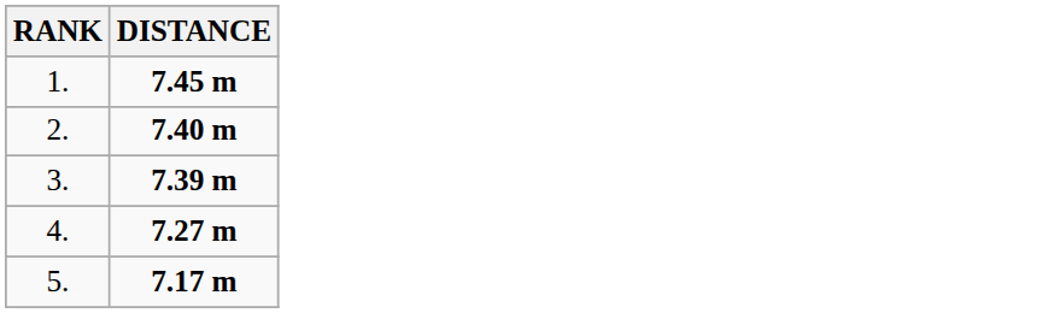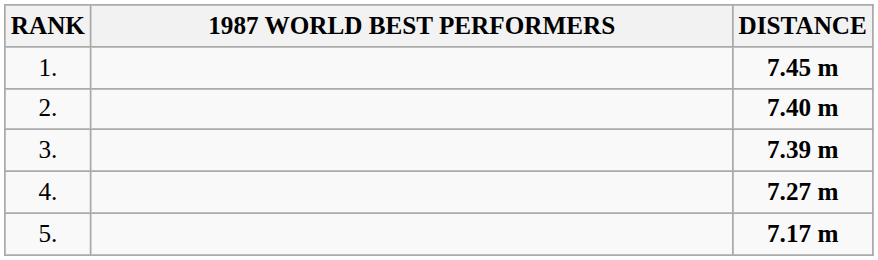 <table class="wikitable" style="border-collapse: collapse; font-size: 90%;">
 <tr>
 <th>RANK</th>
+<th align="center" style="width: 25em">1987 WORLD BEST PERFORMERS</th>
 <th align="center" style="width: 5em">DISTANCE</th>
 </tr>
 <tr>
 <td align="center">1.</td>
+<td></td>
 <td align="center"><strong>7.45 m</strong></td>
 </tr>
 <tr>
 <td align="center">2.</td>
+<td></td>
 <td align="center"><strong>7.40 m</strong></td>
 </tr>
 <tr>
 <td align="center">3.</td>
+<td></td>
 <td align="center"><strong>7.39 m</strong></td>
 </tr>
 <tr>
 <td align="center">4.</td>
+<td></td>
 <td align="center"><strong>7.27 m</strong></td>
 </tr>
 <tr>
 <td align="center">5.</td>
+<td></td>
 <td align="center"><strong>7.17 m</strong></td>
 </tr>
 </table>
